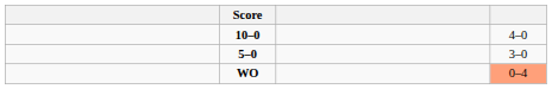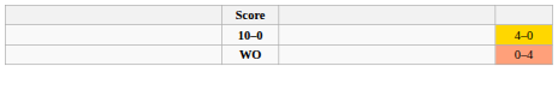 <table class="wikitable" style="text-align: center; ">
 <tr>
 <th align="right" width="270"></th>
 <th width="65">Score</th>
 <th align="left" width="270"></th>
 <th width="65"></th>
 </tr>
 <tr>
 <td align="left"><strong></strong></td>
 <td><strong>10–0</strong></td>
 <td align="left"></td>
-<td>4–0 <strong></strong></td>
-</tr>
-<tr>
-<td align="left"><strong></strong></td>
-<td><strong>5–0</strong></td>
-<td align="left"></td>
-<td>3–0 <strong></strong></td>
+<td style="background: gold;">4–0 <strong></strong></td>
 </tr>
 <tr>
 <td align="left"></td>
 <td><strong>WO</strong></td>
 <td align="left"><strong></strong></td>
 <td style="background: lightsalmon;">0–4 <strong></strong></td>
 </tr>
 </table>
